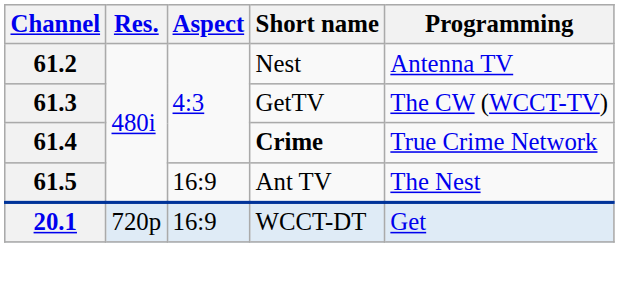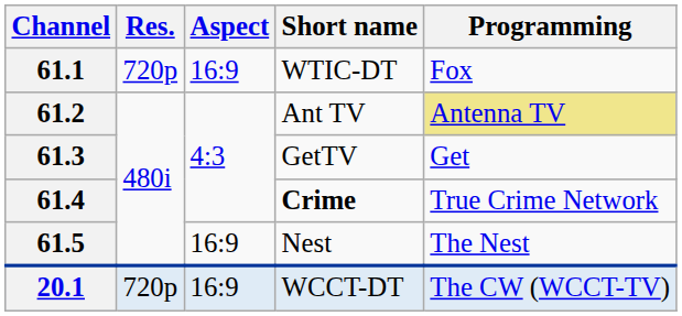 <table class="wikitable">
 <tr>
 <th scope = "col"><a href='#'>Channel</a></th>
 <th scope = "col"><a href='#'>Res.</a></th>
 <th scope = "col"><a href='#'>Aspect</a></th>
 <th scope = "col">Short name</th>
 <th scope = "col">Programming</th>
 </tr>
 <tr>
+<th scope = "row">61.1</th>
+<td><a href='#'>720p</a></td>
+<td><a href='#'>16:9</a></td>
+<td>WTIC-DT</td>
+<td><a href='#'>Fox</a></td>
+</tr>
+<tr>
 <th scope = "row">61.2</th>
 <td rowspan=4><a href='#'>480i</a></td>
 <td rowspan=3><a href='#'>4:3</a></td>
-<td>Nest</td>
-<td><a href='#'>Antenna TV</a></td>
+<td>Ant TV</td>
+<td style="background: khaki;"><a href='#'>Antenna TV</a></td>
 </tr>
 <tr>
 <th scope = "row">61.3</th>
 <td>GetTV</td>
-<td><a href='#'>The CW</a> (<a href='#'>WCCT-TV</a>)</td>
+<td><a href='#'>Get</a></td>
 </tr>
 <tr>
 <th scope = "row">61.4</th>
 <td><strong>Crime</strong></td>
 <td><a href='#'>True Crime Network</a></td>
 </tr>
 <tr>
 <th scope = "row">61.5</th>
 <td>16:9</td>
-<td>Ant TV</td>
+<td>Nest</td>
 <td><a href='#'>The Nest</a></td>
 </tr>
 <tr style="background-color:#DFEBF6; border-top: 2px solid #003399;">
 <th scope = "row"><a href='#'>20.1</a></th>
 <td>720p</td>
 <td>16:9</td>
 <td>WCCT-DT</td>
-<td><a href='#'>Get</a></td>
+<td><a href='#'>The CW</a> (<a href='#'>WCCT-TV</a>)</td>
 </tr>
 </table>
